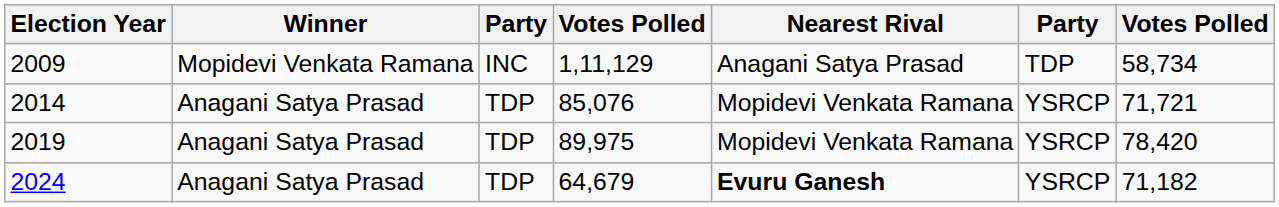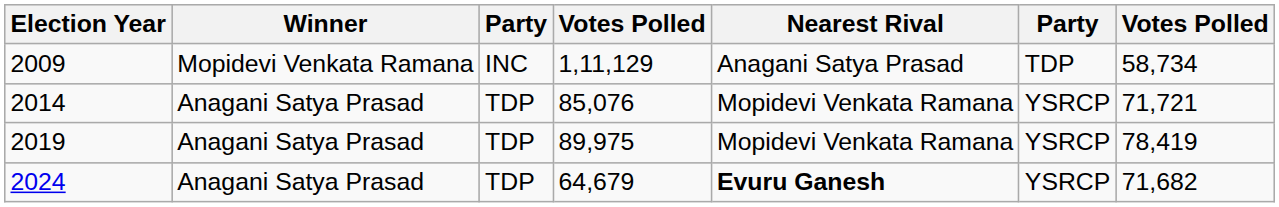 <table class="wikitable">
 <tr>
 <th>Election Year</th>
 <th>Winner</th>
 <th>Party</th>
 <th>Votes Polled</th>
 <th>Nearest Rival</th>
 <th>Party</th>
 <th>Votes Polled</th>
 </tr>
 <tr>
 <td>2009</td>
 <td>Mopidevi Venkata Ramana</td>
 <td>INC</td>
 <td>1,11,129</td>
 <td>Anagani Satya Prasad</td>
 <td>TDP</td>
 <td>58,734</td>
 </tr>
 <tr>
 <td>2014</td>
 <td>Anagani Satya Prasad</td>
 <td>TDP</td>
 <td>85,076</td>
 <td>Mopidevi Venkata Ramana</td>
 <td>YSRCP</td>
 <td>71,721</td>
 </tr>
 <tr>
 <td>2019</td>
 <td>Anagani Satya Prasad</td>
 <td>TDP</td>
 <td>89,975</td>
 <td>Mopidevi Venkata Ramana</td>
 <td>YSRCP</td>
-<td>78,420</td>
+<td>78,419</td>
 </tr>
 <tr>
 <td><a href='#'>2024</a></td>
 <td>Anagani Satya Prasad</td>
 <td>TDP</td>
 <td>64,679</td>
 <td><strong>Evuru Ganesh</strong></td>
 <td>YSRCP</td>
-<td>71,182</td>
+<td>71,682</td>
 </tr>
 </table>
